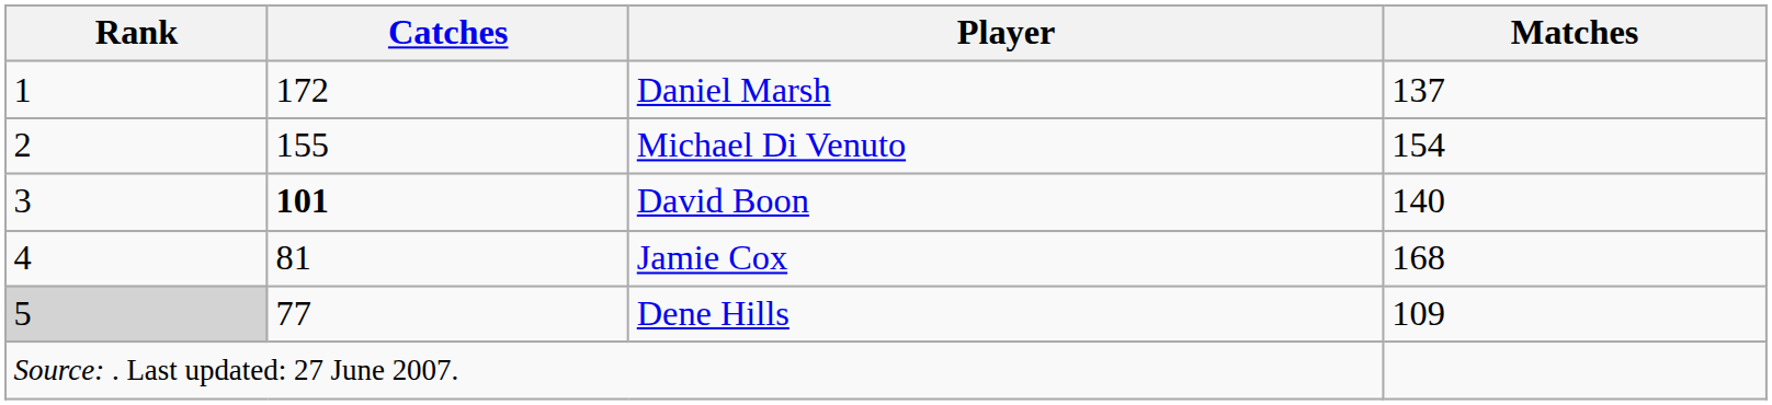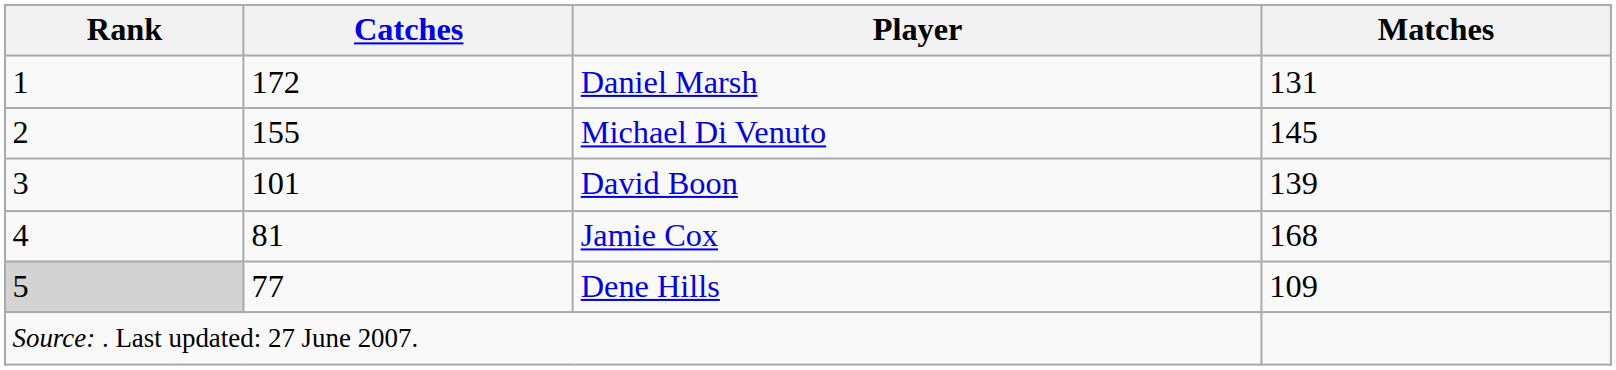 <table class="wikitable" style="width:90%;">
 <tr>
 <th>Rank</th>
 <th><a href='#'>Catches</a></th>
 <th>Player</th>
 <th>Matches</th>
 </tr>
 <tr>
 <td>1</td>
 <td>172</td>
 <td><a href='#'>Daniel Marsh</a></td>
-<td>137</td>
+<td>131</td>
 </tr>
 <tr>
 <td>2</td>
 <td>155</td>
 <td><a href='#'>Michael Di Venuto</a></td>
-<td>154</td>
+<td>145</td>
 </tr>
 <tr>
 <td>3</td>
-<td><strong>101</strong></td>
+<td>101</td>
 <td><a href='#'>David Boon</a></td>
-<td>140</td>
+<td>139</td>
 </tr>
 <tr>
 <td>4</td>
 <td>81</td>
 <td><a href='#'>Jamie Cox</a></td>
 <td>168</td>
 </tr>
 <tr>
 <td style="background: lightgrey;">5</td>
 <td>77</td>
 <td><a href='#'>Dene Hills</a></td>
 <td>109</td>
 </tr>
 <tr>
 <td colspan=3><small><em>Source: </em>. Last updated: 27 June 2007.</small></td>
 </tr>
 </table>
